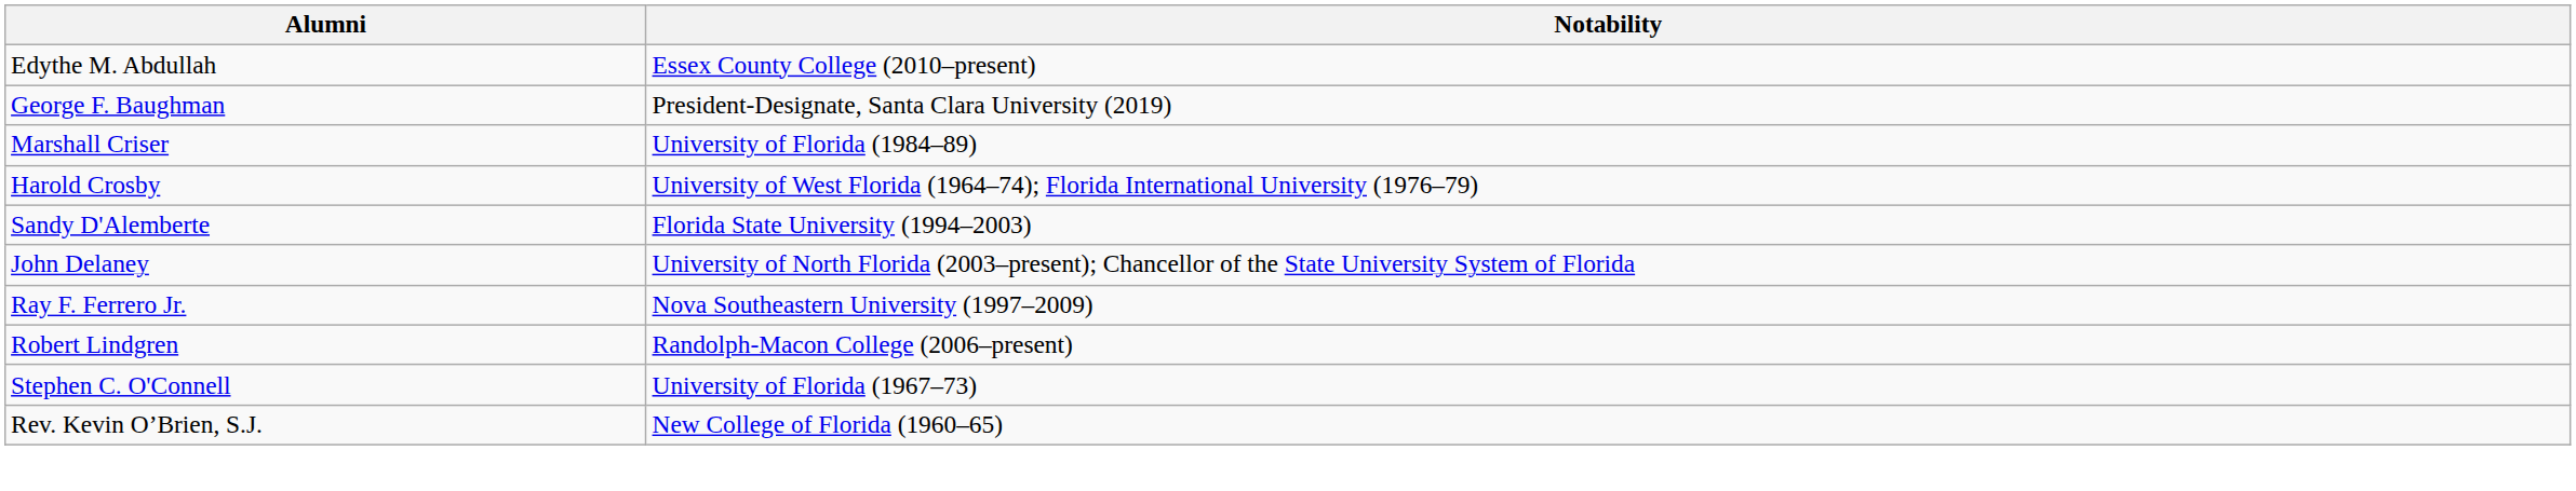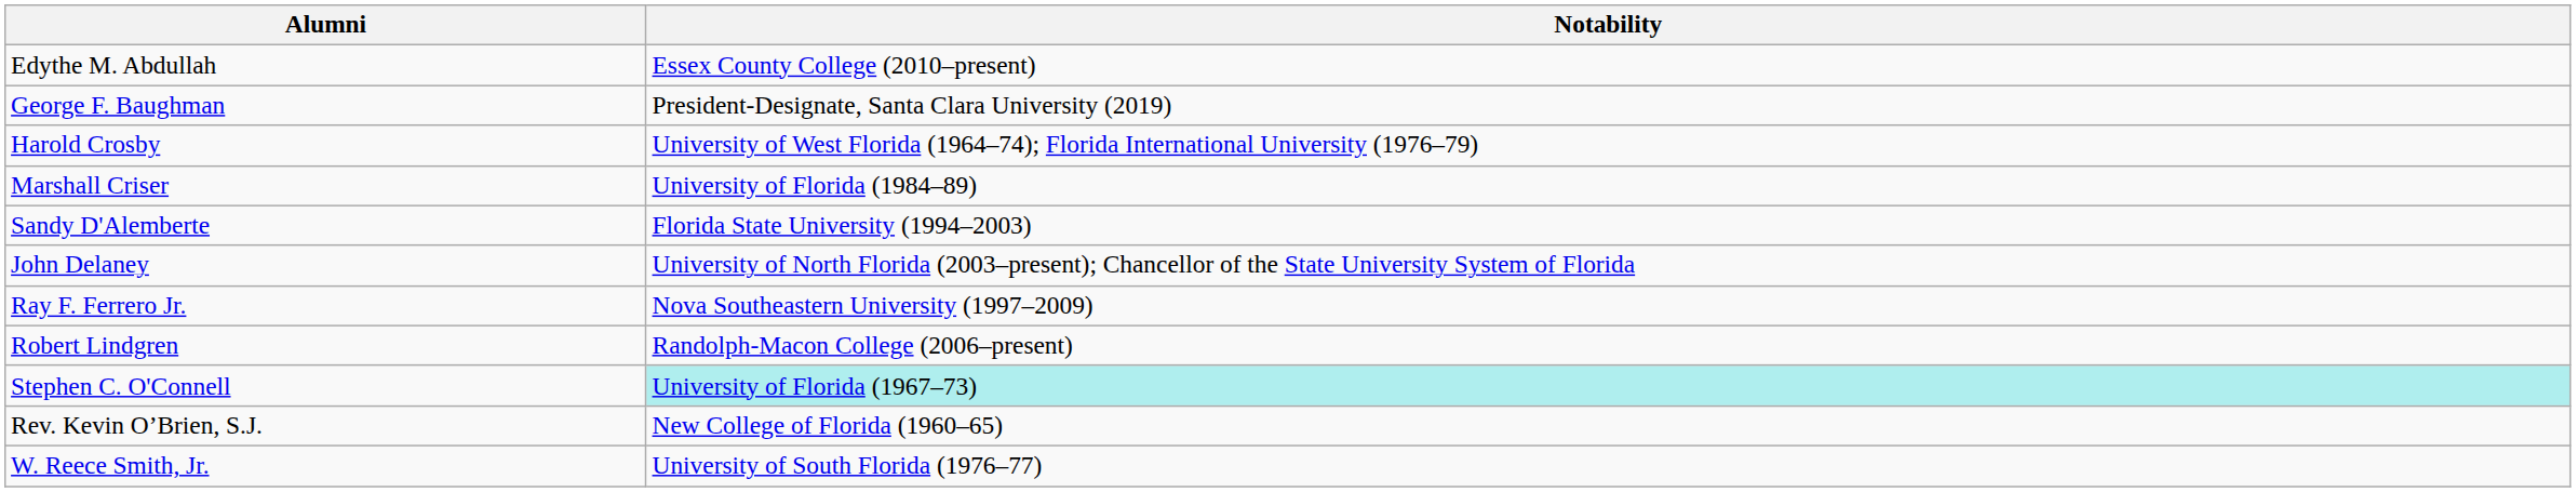 <table class="wikitable" style="width:82%">
 <tr valign="top">
 <th width="25%">Alumni</th>
 <th width="75%">Notability</th>
 </tr>
 <tr valign="top">
 <td>Edythe M. Abdullah</td>
 <td><a href='#'>Essex County College</a> (2010–present)</td>
 </tr>
 <tr valign="top">
 <td><a href='#'>George F. Baughman</a></td>
 <td>President-Designate, Santa Clara University (2019)</td>
 </tr>
 <tr valign="top">
+<td><a href='#'>Harold Crosby</a></td>
+<td><a href='#'>University of West Florida</a> (1964–74); <a href='#'>Florida International University</a> (1976–79)</td>
+</tr>
+<tr valign="top">
 <td><a href='#'>Marshall Criser</a></td>
 <td><a href='#'>University of Florida</a> (1984–89)</td>
-</tr>
-<tr valign="top">
-<td><a href='#'>Harold Crosby</a></td>
-<td><a href='#'>University of West Florida</a> (1964–74); <a href='#'>Florida International University</a> (1976–79)</td>
 </tr>
 <tr valign="top">
 <td><a href='#'>Sandy D'Alemberte</a></td>
 <td><a href='#'>Florida State University</a> (1994–2003)</td>
 </tr>
 <tr valign="top">
 <td><a href='#'>John Delaney</a></td>
 <td><a href='#'>University of North Florida</a> (2003–present); Chancellor of the <a href='#'>State University System of Florida</a></td>
 </tr>
 <tr valign="top">
 <td><a href='#'>Ray F. Ferrero Jr.</a></td>
 <td><a href='#'>Nova Southeastern University</a> (1997–2009)</td>
 </tr>
 <tr valign="top">
 <td><a href='#'>Robert Lindgren</a></td>
 <td><a href='#'>Randolph-Macon College</a> (2006–present)</td>
 </tr>
 <tr valign="top">
 <td><a href='#'>Stephen C. O'Connell</a></td>
-<td><a href='#'>University of Florida</a> (1967–73)</td>
+<td style="background: paleturquoise;"><a href='#'>University of Florida</a> (1967–73)</td>
 </tr>
 <tr>
 <td>Rev. Kevin O’Brien, S.J.</td>
 <td><a href='#'>New College of Florida</a> (1960–65)</td>
 </tr>
+<tr valign="top">
+<td><a href='#'>W. Reece Smith, Jr.</a></td>
+<td><a href='#'>University of South Florida</a> (1976–77)</td>
+</tr>
 </table>
